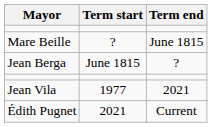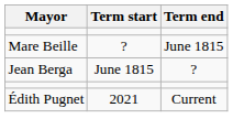 <table class="wikitable">
 <tr>
 <th>Mayor</th>
 <th>Term start</th>
 <th>Term end</th>
 </tr>
 <tr>
 <td></td>
 <td align=center></td>
 <td align=center></td>
 </tr>
 <tr>
 <td>Mare Beille</td>
 <td align=center>?</td>
 <td align=center>June 1815</td>
 </tr>
 <tr>
 <td>Jean Berga</td>
 <td align=center>June 1815</td>
 <td align=center>?</td>
 </tr>
 <tr>
 <td></td>
 <td align=center></td>
 <td align=center></td>
 </tr>
 <tr>
-<td>Jean Vila</td>
-<td align=center>1977</td>
-<td align=center>2021</td>
-</tr>
-<tr>
 <td>Édith Pugnet</td>
 <td align=center>2021</td>
 <td align=center>Current</td>
 </tr>
 </table>
